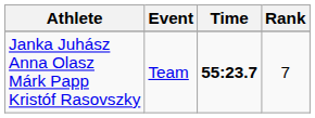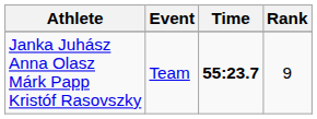 <table class="wikitable" style="font-size:90%;">
 <tr>
 <th>Athlete</th>
 <th>Event</th>
 <th>Time</th>
 <th>Rank</th>
 </tr>
 <tr align=center>
 </tr>
 <tr align=center>
 <td align=left><a href='#'>Janka Juhász</a><br><a href='#'>Anna Olasz</a><br><a href='#'>Márk Papp</a><br><a href='#'>Kristóf Rasovszky</a></td>
 <td align=left><a href='#'>Team</a></td>
 <td><strong>55:23.7</strong></td>
-<td>7</td>
+<td>9</td>
 </tr>
 </table>
